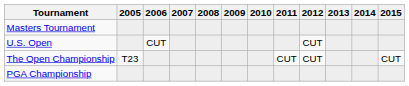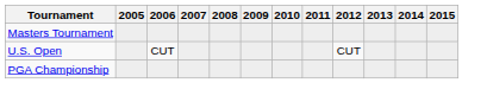 <table class="wikitable" style="font-size:95%;text-align:center;">
 <tr>
 <th>Tournament</th>
 <th>2005</th>
 <th>2006</th>
 <th>2007</th>
 <th>2008</th>
 <th>2009</th>
 <th>2010</th>
 <th>2011</th>
 <th>2012</th>
 <th>2013</th>
 <th>2014</th>
 <th>2015</th>
 </tr>
 <tr>
 <td align=left><a href='#'>Masters Tournament</a></td>
 <td style="background:#eeeeee;"></td>
 <td style="background:#eeeeee;"></td>
 <td style="background:#eeeeee;"></td>
 <td style="background:#eeeeee;"></td>
 <td style="background:#eeeeee;"></td>
 <td style="background:#eeeeee;"></td>
 <td style="background:#eeeeee;"></td>
 <td style="background:#eeeeee;"></td>
 <td style="background:#eeeeee;"></td>
 <td style="background:#eeeeee;"></td>
 <td style="background:#eeeeee;"></td>
 </tr>
 <tr>
 <td align=left><a href='#'>U.S. Open</a></td>
 <td style="background:#eeeeee;"></td>
 <td>CUT</td>
 <td style="background:#eeeeee;"></td>
 <td style="background:#eeeeee;"></td>
 <td style="background:#eeeeee;"></td>
 <td style="background:#eeeeee;"></td>
 <td style="background:#eeeeee;"></td>
 <td>CUT</td>
 <td style="background:#eeeeee;"></td>
 <td style="background:#eeeeee;"></td>
 <td style="background:#eeeeee;"></td>
 </tr>
 <tr>
-<td align=left><a href='#'>The Open Championship</a></td>
-<td>T23</td>
-<td style="background:#eeeeee;"></td>
-<td style="background:#eeeeee;"></td>
-<td style="background:#eeeeee;"></td>
-<td style="background:#eeeeee;"></td>
-<td style="background:#eeeeee;"></td>
-<td>CUT</td>
-<td>CUT</td>
-<td style="background:#eeeeee;"></td>
-<td style="background:#eeeeee;"></td>
-<td>CUT</td>
-</tr>
-<tr>
 <td align=left><a href='#'>PGA Championship</a></td>
 <td style="background:#eeeeee;"></td>
 <td style="background:#eeeeee;"></td>
 <td style="background:#eeeeee;"></td>
 <td style="background:#eeeeee;"></td>
 <td style="background:#eeeeee;"></td>
 <td style="background:#eeeeee;"></td>
 <td style="background:#eeeeee;"></td>
 <td style="background:#eeeeee;"></td>
 <td style="background:#eeeeee;"></td>
 <td style="background:#eeeeee;"></td>
 <td style="background:#eeeeee;"></td>
 </tr>
 </table>
